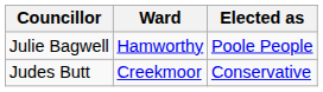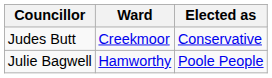 <table class="wikitable">
 <tr>
 <th>Councillor</th>
 <th>Ward</th>
 <th>Elected as</th>
 </tr>
 <tr>
+<td>Judes Butt</td>
+<td><a href='#'>Creekmoor</a></td>
+<td><a href='#'>Conservative</a></td>
+</tr>
+<tr>
 <td>Julie Bagwell</td>
 <td><a href='#'>Hamworthy</a></td>
 <td><a href='#'>Poole People</a></td>
 </tr>
-<tr>
-<td>Judes Butt</td>
-<td><a href='#'>Creekmoor</a></td>
-<td><a href='#'>Conservative</a></td>
-</tr>
 </table>
